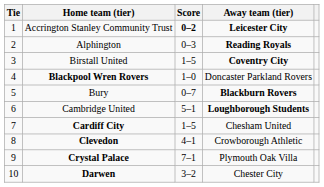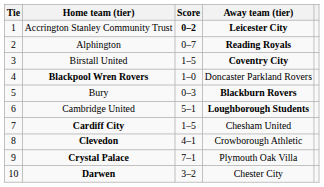 <table class="wikitable" style="text-align:center; font-size:85%">
 <tr>
 <th>Tie</th>
 <th>Home team (tier)</th>
 <th>Score</th>
 <th>Away team (tier)</th>
 <th></th>
 </tr>
 <tr>
 <td align="center">1</td>
 <td>Accrington Stanley Community Trust</td>
 <td align="center"><strong>0–2</strong></td>
 <td><strong>Leicester City</strong></td>
 <td></td>
 </tr>
 <tr>
 <td align="center">2</td>
 <td>Alphington</td>
-<td align="center">0–3</td>
+<td align="center">0–7</td>
 <td><strong>Reading Royals</strong></td>
 <td></td>
 </tr>
 <tr>
 <td align="center">3</td>
 <td>Birstall United</td>
 <td align="center">1–5</td>
 <td><strong>Coventry City</strong></td>
 <td></td>
 </tr>
 <tr>
 <td align="center">4</td>
 <td><strong>Blackpool Wren Rovers</strong></td>
 <td align="center">1–0</td>
 <td>Doncaster Parkland Rovers</td>
 <td></td>
 </tr>
 <tr>
 <td align="center">5</td>
 <td>Bury</td>
-<td align="center">0–7</td>
+<td align="center">0–3</td>
 <td><strong>Blackburn Rovers</strong></td>
 <td></td>
 </tr>
 <tr>
 <td align="center">6</td>
 <td>Cambridge United</td>
 <td align="center">5–1</td>
 <td><strong>Loughborough Students</strong></td>
 <td></td>
 </tr>
 <tr>
 <td align="center">7</td>
 <td><strong>Cardiff City</strong></td>
 <td align="center">1–5</td>
 <td>Chesham United</td>
 <td></td>
 </tr>
 <tr>
 <td align="center">8</td>
 <td><strong>Clevedon</strong></td>
 <td align="center">4–1</td>
 <td>Crowborough Athletic</td>
 <td></td>
 </tr>
 <tr>
 <td align="center">9</td>
 <td><strong>Crystal Palace</strong></td>
 <td align="center">7–1</td>
 <td>Plymouth Oak Villa</td>
 <td></td>
 </tr>
 <tr>
 <td align="center">10</td>
 <td><strong>Darwen</strong></td>
 <td align="center">3–2</td>
 <td>Chester City</td>
 <td></td>
 </tr>
 </table>
